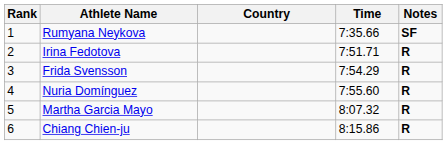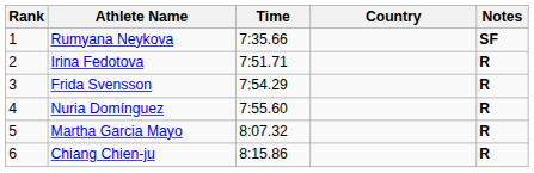 <table class="wikitable sortable">
 <tr>
 <th width=25>Rank</th>
 <th width=200>Athlete Name</th>
+<th width=75>Time</th>
 <th width=175>Country</th>
-<th width=75>Time</th>
 <th width=50>Notes</th>
 </tr>
 <tr>
 <td>1</td>
 <td><a href='#'>Rumyana Neykova</a></td>
+<td>7:35.66</td>
 <td></td>
-<td>7:35.66</td>
 <td><strong>SF</strong></td>
 </tr>
 <tr>
 <td>2</td>
 <td><a href='#'>Irina Fedotova</a></td>
+<td>7:51.71</td>
 <td></td>
-<td>7:51.71</td>
 <td><strong>R</strong></td>
 </tr>
 <tr>
 <td>3</td>
 <td><a href='#'>Frida Svensson</a></td>
+<td>7:54.29</td>
 <td></td>
-<td>7:54.29</td>
 <td><strong>R</strong></td>
 </tr>
 <tr>
 <td>4</td>
 <td><a href='#'>Nuria Domínguez</a></td>
+<td>7:55.60</td>
 <td></td>
-<td>7:55.60</td>
 <td><strong>R</strong></td>
 </tr>
 <tr>
 <td>5</td>
 <td><a href='#'>Martha Garcia Mayo</a></td>
+<td>8:07.32</td>
 <td></td>
-<td>8:07.32</td>
 <td><strong>R</strong></td>
 </tr>
 <tr>
 <td>6</td>
 <td><a href='#'>Chiang Chien-ju</a></td>
+<td>8:15.86</td>
 <td></td>
-<td>8:15.86</td>
 <td><strong>R</strong></td>
 </tr>
 </table>
